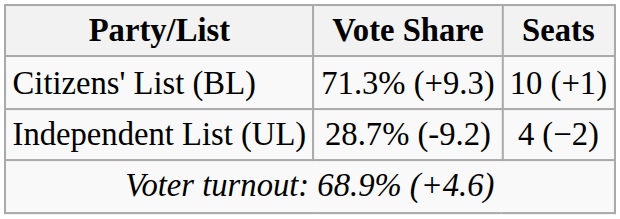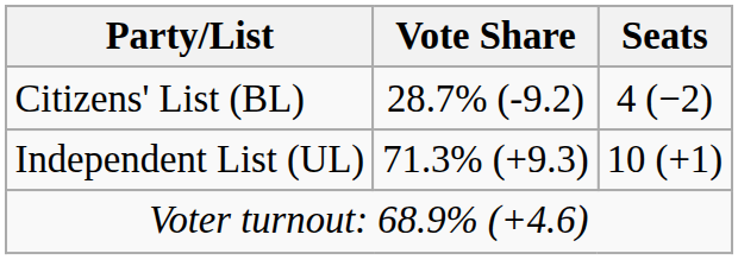 <table class="wikitable">
 <tr>
 <th align="left">Party/List</th>
 <th>Vote Share</th>
 <th>Seats</th>
 </tr>
 <tr align="center">
 <td align="left">Citizens' List (BL)</td>
-<td>71.3% (+9.3)</td>
-<td>10 (+1)</td>
+<td>28.7% (-9.2)</td>
+<td>4 (−2)</td>
 </tr>
 <tr align="center">
 <td align="left">Independent List (UL)</td>
-<td>28.7% (-9.2)</td>
-<td>4 (−2)</td>
+<td>71.3% (+9.3)</td>
+<td>10 (+1)</td>
 </tr>
 <tr align="center">
 <td colspan="5"><em>Voter turnout: 68.9% (+4.6)</em></td>
 </tr>
 </table>
